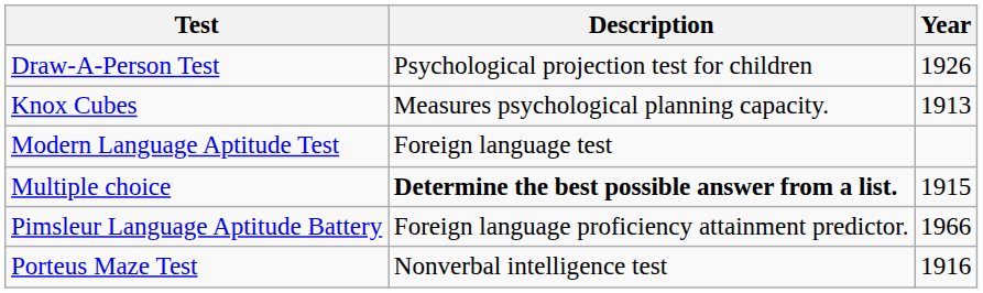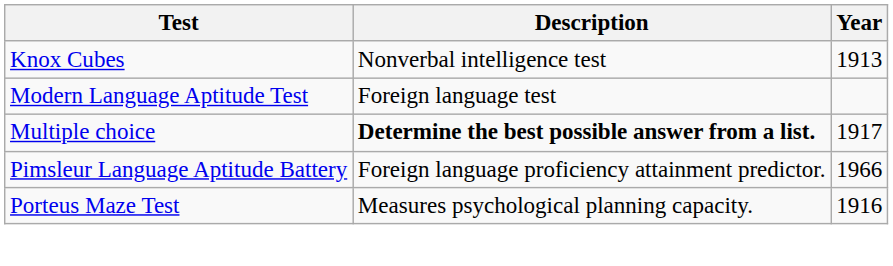 <table class="wikitable sortable">
 <tr>
 <th>Test</th>
 <th>Description</th>
 <th>Year</th>
 </tr>
 <tr>
-<td><a href='#'>Draw-A-Person Test</a></td>
-<td>Psychological projection test for children</td>
-<td>1926</td>
-</tr>
-<tr>
 <td><a href='#'>Knox Cubes</a></td>
-<td>Measures psychological planning capacity.</td>
+<td>Nonverbal intelligence test</td>
 <td>1913</td>
 </tr>
 <tr>
 <td><a href='#'>Modern Language Aptitude Test</a></td>
 <td>Foreign language  test</td>
 <td></td>
 </tr>
 <tr>
 <td><a href='#'>Multiple choice</a></td>
 <td><strong>Determine the best possible answer from a list.</strong></td>
-<td>1915</td>
+<td>1917</td>
 </tr>
 <tr>
 <td><a href='#'>Pimsleur Language Aptitude Battery</a></td>
 <td>Foreign language proficiency attainment predictor.</td>
 <td>1966</td>
 </tr>
 <tr>
 <td><a href='#'>Porteus Maze Test</a></td>
-<td>Nonverbal intelligence test</td>
+<td>Measures psychological planning capacity.</td>
 <td>1916</td>
 </tr>
 </table>
